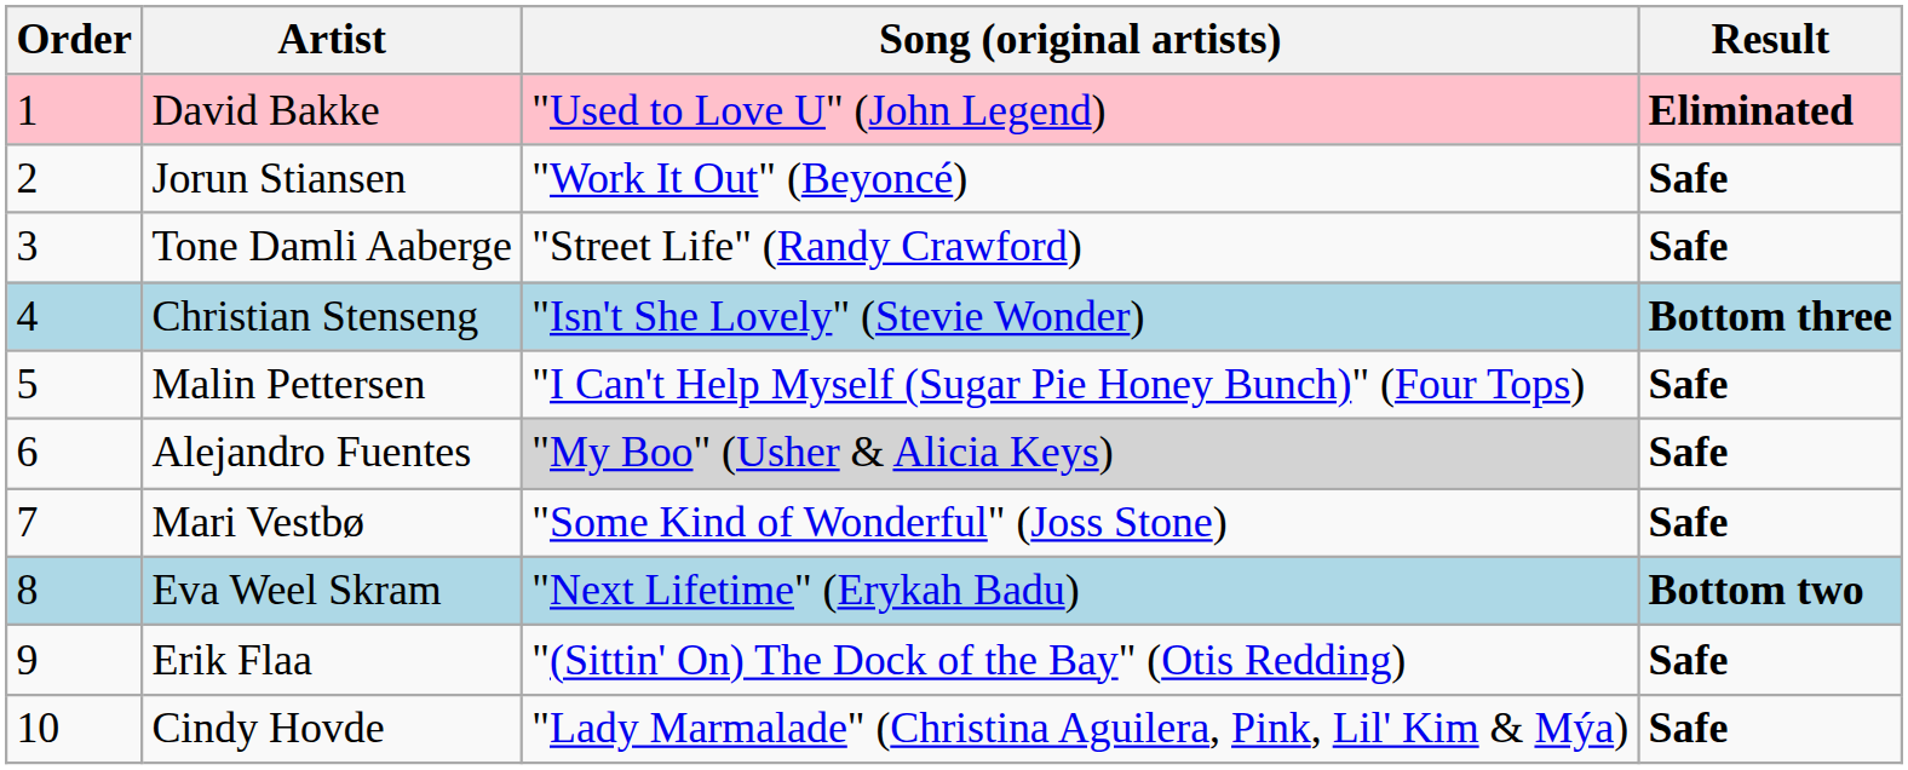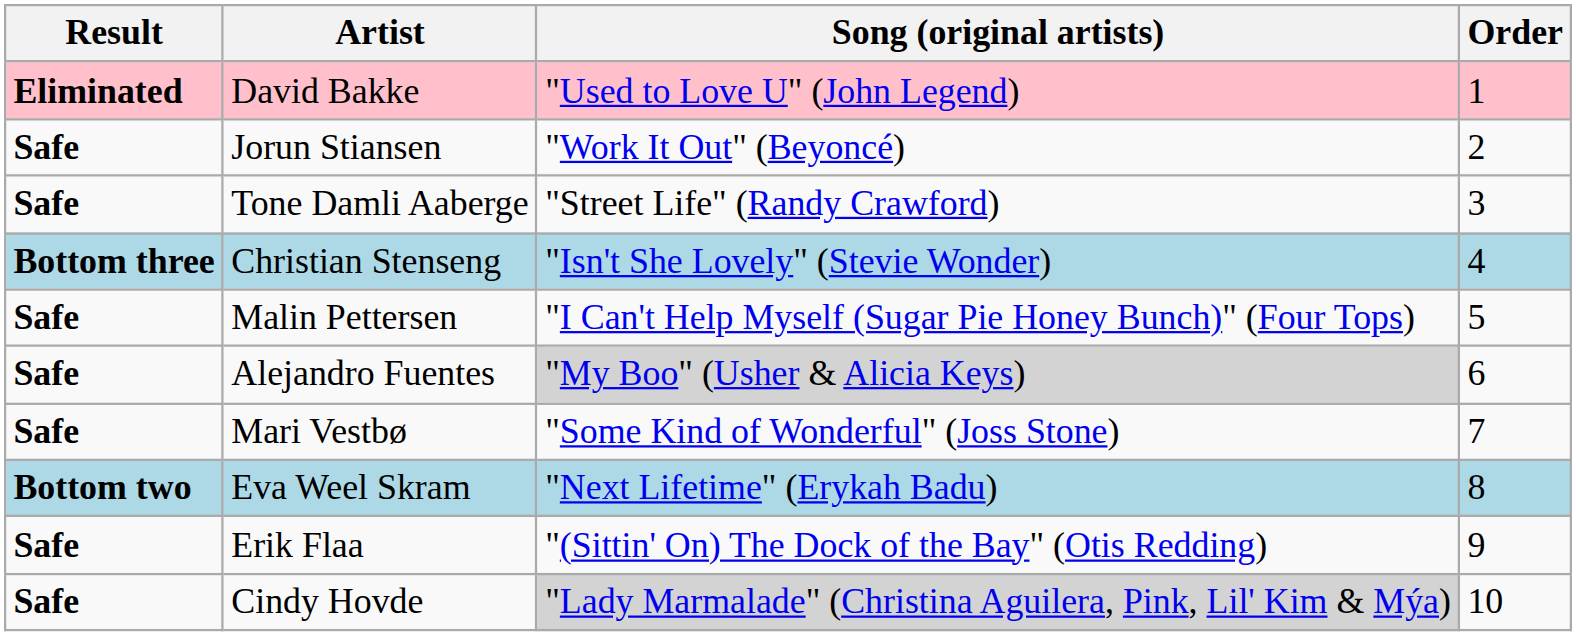 <table class=wikitable>
 <tr>
-<th>Order</th>
+<th>Result</th>
 <th>Artist</th>
 <th>Song (original artists)</th>
-<th>Result</th>
+<th>Order</th>
 </tr>
 <tr style="background:pink;">
-<td>1</td>
+<td><strong>Eliminated</strong></td>
 <td>David Bakke</td>
 <td>"<a href='#'>Used to Love U</a>" (<a href='#'>John Legend</a>)</td>
-<td><strong>Eliminated</strong></td>
+<td>1</td>
 </tr>
 <tr>
-<td>2</td>
+<td><strong>Safe</strong></td>
 <td>Jorun Stiansen</td>
 <td>"<a href='#'>Work It Out</a>" (<a href='#'>Beyoncé</a>)</td>
-<td><strong>Safe</strong></td>
+<td>2</td>
 </tr>
 <tr>
-<td>3</td>
+<td><strong>Safe</strong></td>
 <td>Tone Damli Aaberge</td>
 <td>"Street Life" (<a href='#'>Randy Crawford</a>)</td>
-<td><strong>Safe</strong></td>
+<td>3</td>
 </tr>
 <tr style="background:lightblue;">
-<td>4</td>
+<td><strong>Bottom three</strong></td>
 <td>Christian Stenseng</td>
 <td>"<a href='#'>Isn't She Lovely</a>" (<a href='#'>Stevie Wonder</a>)</td>
-<td><strong>Bottom three</strong></td>
+<td>4</td>
 </tr>
 <tr>
-<td>5</td>
+<td><strong>Safe</strong></td>
 <td>Malin Pettersen</td>
 <td>"<a href='#'>I Can't Help Myself (Sugar Pie Honey Bunch)</a>" (<a href='#'>Four Tops</a>)</td>
-<td><strong>Safe</strong></td>
+<td>5</td>
 </tr>
 <tr>
-<td>6</td>
+<td><strong>Safe</strong></td>
 <td>Alejandro Fuentes</td>
 <td style="background: lightgrey;">"<a href='#'>My Boo</a>" (<a href='#'>Usher</a> & <a href='#'>Alicia Keys</a>)</td>
-<td><strong>Safe</strong></td>
+<td>6</td>
 </tr>
 <tr>
-<td>7</td>
+<td><strong>Safe</strong></td>
 <td>Mari Vestbø</td>
 <td>"<a href='#'>Some Kind of Wonderful</a>" (<a href='#'>Joss Stone</a>)</td>
-<td><strong>Safe</strong></td>
+<td>7</td>
 </tr>
 <tr style="background:lightblue;">
-<td>8</td>
+<td><strong>Bottom two</strong></td>
 <td>Eva Weel Skram</td>
 <td>"<a href='#'>Next Lifetime</a>" (<a href='#'>Erykah Badu</a>)</td>
-<td><strong>Bottom two</strong></td>
+<td>8</td>
 </tr>
 <tr>
-<td>9</td>
+<td><strong>Safe</strong></td>
 <td>Erik Flaa</td>
 <td>"<a href='#'>(Sittin' On) The Dock of the Bay</a>" (<a href='#'>Otis Redding</a>)</td>
-<td><strong>Safe</strong></td>
+<td>9</td>
 </tr>
 <tr>
+<td><strong>Safe</strong></td>
+<td>Cindy Hovde</td>
+<td style="background: lightgrey;">"<a href='#'>Lady Marmalade</a>" (<a href='#'>Christina Aguilera</a>, <a href='#'>Pink</a>, <a href='#'>Lil' Kim</a> & <a href='#'>Mýa</a>)</td>
 <td>10</td>
-<td>Cindy Hovde</td>
-<td>"<a href='#'>Lady Marmalade</a>" (<a href='#'>Christina Aguilera</a>, <a href='#'>Pink</a>, <a href='#'>Lil' Kim</a> & <a href='#'>Mýa</a>)</td>
-<td><strong>Safe</strong></td>
 </tr>
 </table>
